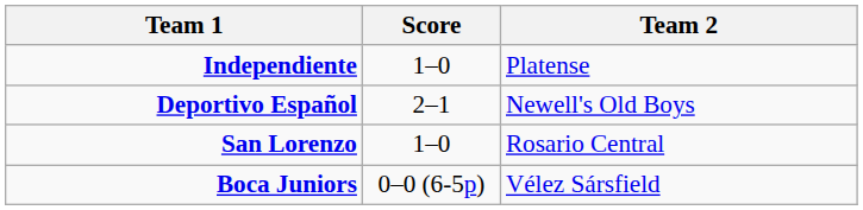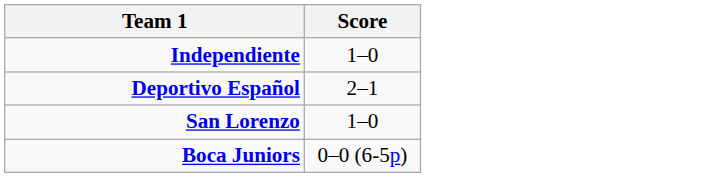 <table class="wikitable" style="text-align: center">
 <tr>
 <th width=220>Team 1</th>
 <th width=80>Score</th>
-<th width=220>Team 2</th>
 </tr>
 <tr>
 <td align=right><strong><a href='#'>Independiente</a></strong></td>
 <td>1–0</td>
-<td align=left><a href='#'>Platense</a></td>
 </tr>
 <tr>
 <td align=right><strong><a href='#'>Deportivo Español</a></strong></td>
 <td>2–1</td>
-<td align=left><a href='#'>Newell's Old Boys</a></td>
 </tr>
 <tr>
 <td align=right><strong><a href='#'>San Lorenzo</a></strong></td>
 <td>1–0</td>
-<td align=left><a href='#'>Rosario Central</a></td>
 </tr>
 <tr>
 <td align=right><strong><a href='#'>Boca Juniors</a></strong></td>
 <td>0–0 (6-5<a href='#'>p</a>)</td>
-<td align=left><a href='#'>Vélez Sársfield</a></td>
 </tr>
 </table>
